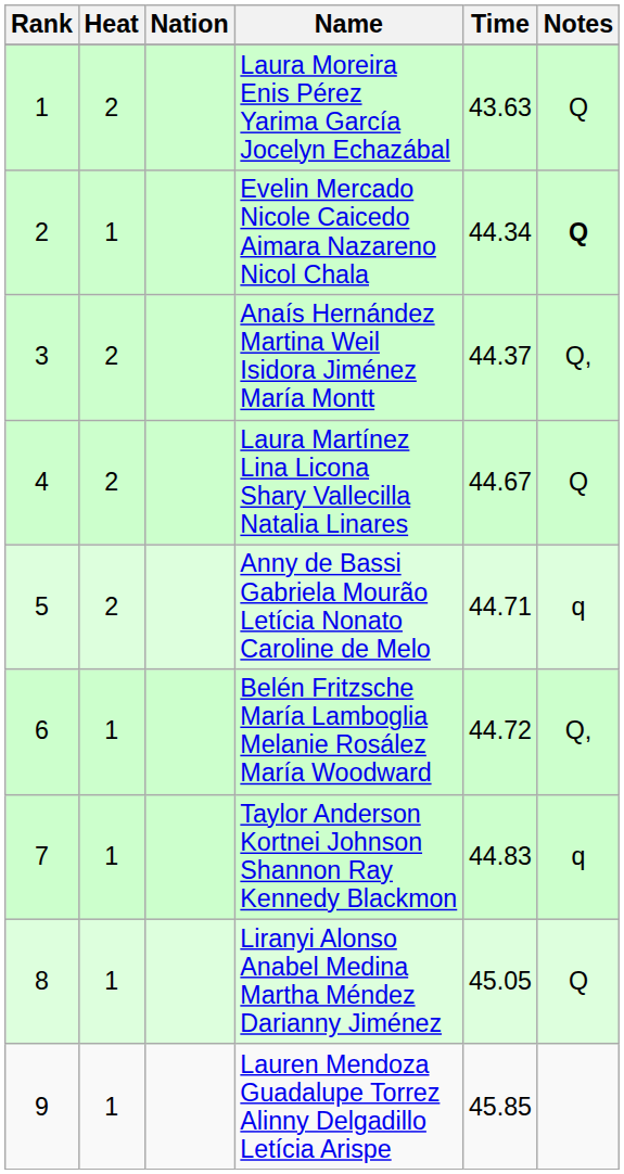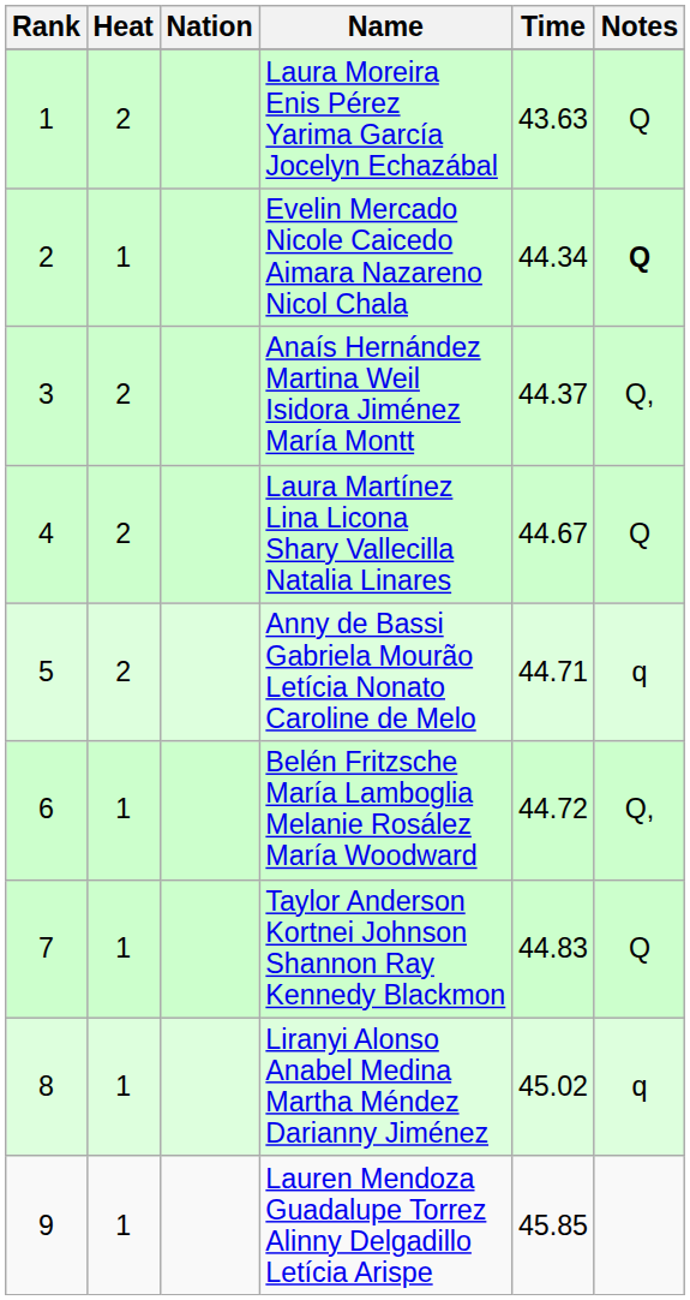 <table class="wikitable sortable" style="text-align:center">
 <tr>
 <th>Rank</th>
 <th>Heat</th>
 <th>Nation</th>
 <th>Name</th>
 <th>Time</th>
 <th>Notes</th>
 </tr>
 <tr bgcolor=ccffcc>
 </tr>
 <tr bgcolor=ccffcc>
 <td>1</td>
 <td>2</td>
 <td align=left></td>
 <td align=left><a href='#'>Laura Moreira</a><br><a href='#'>Enis Pérez</a><br> <a href='#'>Yarima García</a><br><a href='#'>Jocelyn Echazábal</a></td>
 <td>43.63</td>
 <td>Q</td>
 </tr>
 <tr bgcolor=ccffcc>
 <td>2</td>
 <td>1</td>
 <td align=left></td>
 <td align=left><a href='#'>Evelin Mercado</a><br> <a href='#'>Nicole Caicedo</a><br> <a href='#'>Aimara Nazareno</a><br> <a href='#'>Nicol Chala</a></td>
 <td>44.34</td>
 <td><strong>Q</strong></td>
 </tr>
 <tr bgcolor=ccffcc>
 <td>3</td>
 <td>2</td>
 <td align=left></td>
 <td align=left><a href='#'>Anaís Hernández</a><br><a href='#'>Martina Weil</a><br> <a href='#'>Isidora Jiménez</a><br> <a href='#'>María Montt</a></td>
 <td>44.37</td>
 <td>Q, <strong></strong></td>
 </tr>
 <tr bgcolor=ccffcc>
 <td>4</td>
 <td>2</td>
 <td align=left></td>
 <td align=left><a href='#'>Laura Martínez</a><br> <a href='#'>Lina Licona</a><br><a href='#'>Shary Vallecilla</a><br> <a href='#'>Natalia Linares</a></td>
 <td>44.67</td>
 <td>Q</td>
 </tr>
 <tr bgcolor=ddffdd>
 <td>5</td>
 <td>2</td>
 <td align=left></td>
 <td align=left><a href='#'>Anny de Bassi</a><br><a href='#'>Gabriela Mourão</a><br><a href='#'>Letícia Nonato</a><br> <a href='#'>Caroline de Melo</a></td>
 <td>44.71</td>
 <td>q</td>
 </tr>
 <tr bgcolor=ccffcc>
 <td>6</td>
 <td>1</td>
 <td align=left></td>
 <td align=left><a href='#'>Belén Fritzsche</a><br> <a href='#'>María Lamboglia</a><br><a href='#'>Melanie Rosález</a><br> <a href='#'>María Woodward</a></td>
 <td>44.72</td>
 <td>Q, <strong></strong></td>
 </tr>
 <tr bgcolor=ccffcc>
 <td>7</td>
 <td>1</td>
 <td align=left></td>
 <td align=left><a href='#'>Taylor Anderson</a><br><a href='#'>Kortnei Johnson</a><br> <a href='#'>Shannon Ray</a><br> <a href='#'>Kennedy Blackmon</a></td>
 <td>44.83</td>
-<td>q</td>
+<td>Q</td>
 </tr>
 <tr bgcolor=ddffdd>
 <td>8</td>
 <td>1</td>
 <td align=left></td>
 <td align=left><a href='#'>Liranyi Alonso</a><br><a href='#'>Anabel Medina</a><br> <a href='#'>Martha Méndez</a><br> <a href='#'>Darianny Jiménez</a></td>
-<td>45.05</td>
-<td>Q</td>
+<td>45.02</td>
+<td>q</td>
 </tr>
 <tr>
 <td>9</td>
 <td>1</td>
 <td align=left></td>
 <td align=left><a href='#'>Lauren Mendoza</a><br> <a href='#'>Guadalupe Torrez</a><br> <a href='#'>Alinny Delgadillo</a><br><a href='#'>Letícia Arispe</a></td>
 <td>45.85</td>
 <td></td>
 </tr>
 </table>
